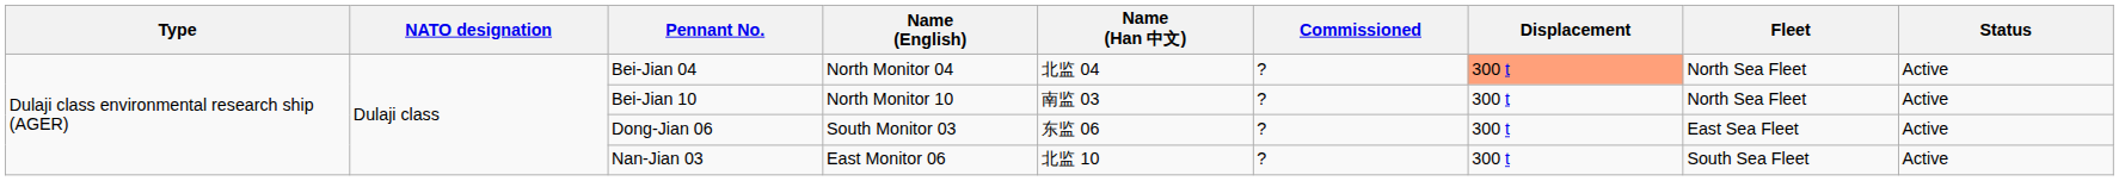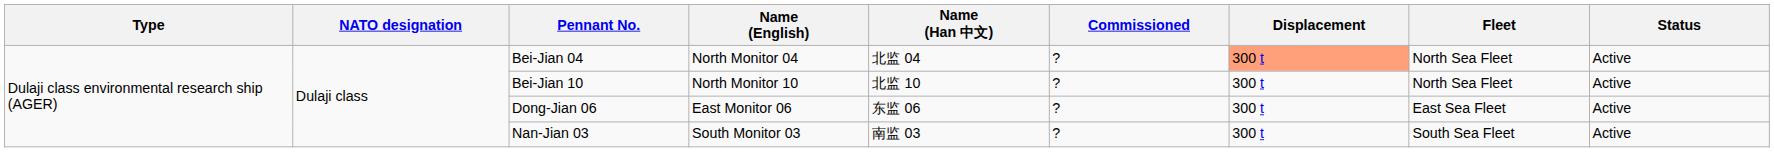 <table class="wikitable sortable"  style="margin:auto; width:100%;">
 <tr>
 <th style="text-align:center; width:16%;">Type</th>
 <th style="text-align:center; width:12%;"><a href='#'>NATO designation</a></th>
 <th style="text-align:center; width:10%;"><a href='#'>Pennant No.</a></th>
 <th style="text-align:center; width:10%;">Name<br>(English)</th>
 <th style="text-align:center; width:10%;">Name<br>(Han 中文)</th>
 <th style="text-align:center; width:10%;"><a href='#'>Commissioned</a></th>
 <th style="text-align:center; width:10%;">Displacement</th>
 <th style="text-align:center; width:10%;">Fleet</th>
 <th style="text-align:center; width:10%;">Status</th>
 </tr>
 <tr>
 <td rowspan="4">Dulaji class environmental research ship (AGER)</td>
 <td rowspan="4">Dulaji class</td>
 <td>Bei-Jian 04</td>
 <td>North Monitor 04</td>
 <td>北监 04</td>
 <td>?</td>
 <td style="background: lightsalmon;">300 <a href='#'>t</a></td>
 <td>North Sea Fleet</td>
 <td><span>Active</span></td>
 </tr>
 <tr>
 <td>Bei-Jian 10</td>
 <td>North Monitor 10</td>
-<td>南监 03</td>
+<td>北监 10</td>
 <td>?</td>
 <td>300 <a href='#'>t</a></td>
 <td>North Sea Fleet</td>
 <td><span>Active</span></td>
 </tr>
 <tr>
 <td>Dong-Jian 06</td>
-<td>South Monitor 03</td>
+<td>East Monitor 06</td>
 <td>东监 06</td>
 <td>?</td>
 <td>300 <a href='#'>t</a></td>
 <td>East Sea Fleet</td>
 <td><span>Active</span></td>
 </tr>
 <tr>
 <td>Nan-Jian 03</td>
-<td>East Monitor 06</td>
-<td>北监 10</td>
+<td>South Monitor 03</td>
+<td>南监 03</td>
 <td>?</td>
 <td>300 <a href='#'>t</a></td>
 <td>South Sea Fleet</td>
 <td><span>Active</span></td>
 </tr>
 </table>
